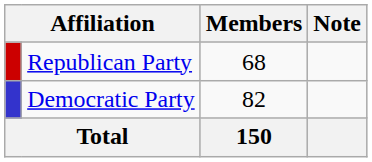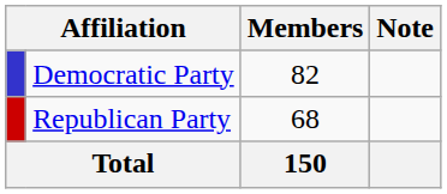 <table class="wikitable">
 <tr>
 <th colspan="2" align="center" valign="bottom">Affiliation</th>
 <th valign="bottom">Members</th>
 <th valign="bottom">Note</th>
+</tr>
+<tr>
+<td bgcolor="#3333CC"> </td>
+<td><a href='#'>Democratic Party</a></td>
+<td align="center">82</td>
+<td></td>
 </tr>
 <tr>
 <td bgcolor="#CC0000"> </td>
 <td><a href='#'>Republican Party</a></td>
 <td align="center">68</td>
 <td></td>
 </tr>
 <tr>
-<td bgcolor="#3333CC"> </td>
-<td><a href='#'>Democratic Party</a></td>
-<td align="center">82</td>
-<td></td>
-</tr>
-<tr>
 <th colspan="2" align="center"><strong>Total</strong></th>
 <th align="center"><strong>150</strong></th>
 <th></th>
 </tr>
 </table>
